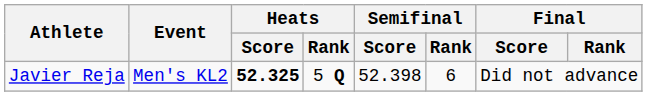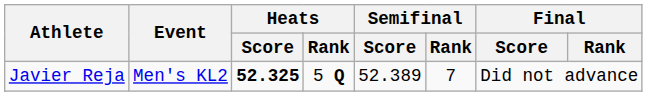 <table class=wikitable>
 <tr>
 <th rowspan="2">Athlete</th>
 <th rowspan="2">Event</th>
 <th colspan="2">Heats</th>
 <th colspan="2">Semifinal</th>
 <th colspan="2">Final</th>
 </tr>
 <tr>
 <th>Score</th>
 <th>Rank</th>
 <th>Score</th>
 <th>Rank</th>
 <th>Score</th>
 <th>Rank</th>
 </tr>
 <tr align=center>
 <td><a href='#'>Javier Reja</a></td>
 <td><a href='#'>Men's KL2</a></td>
 <td><strong>52.325</strong></td>
 <td>5 <strong>Q</strong></td>
-<td>52.398</td>
-<td>6</td>
+<td>52.389</td>
+<td>7</td>
 <td colspan=2>Did not advance</td>
 </tr>
 </table>
